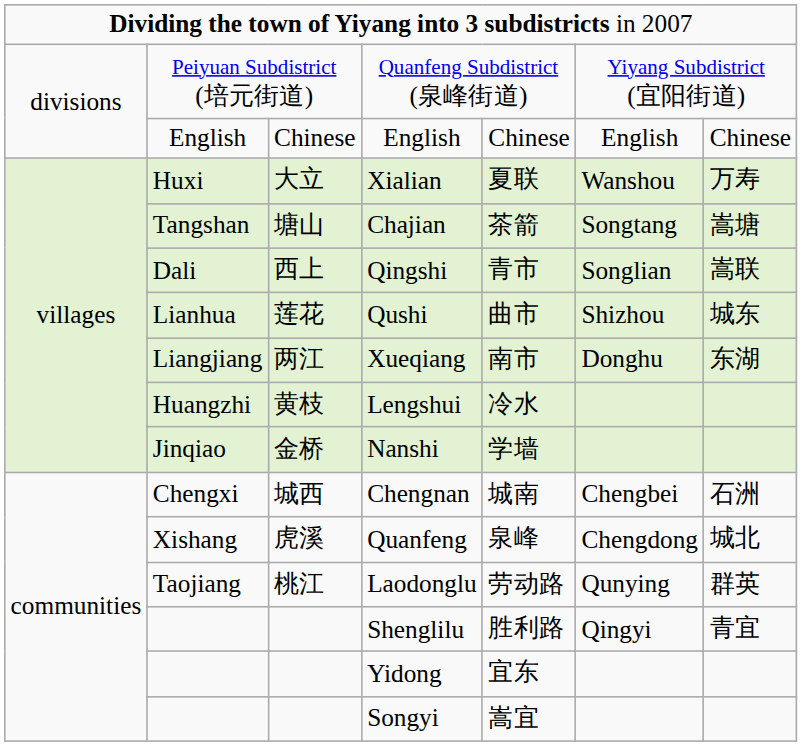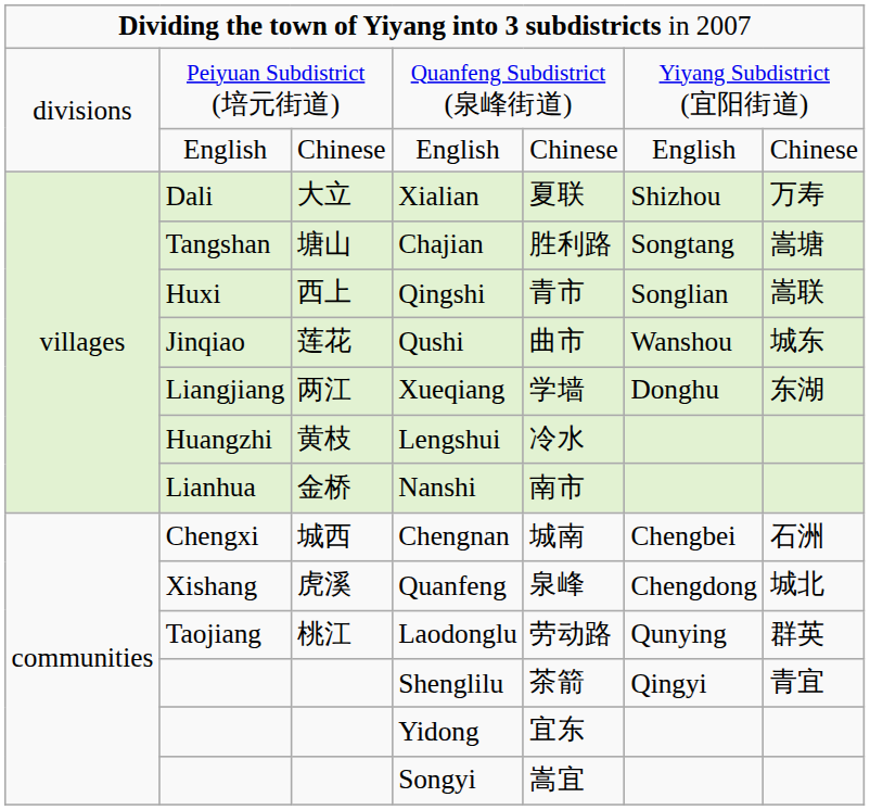 <table table class="wikitable">
 <tr>
 <td align=center colspan=7><strong>Dividing the town of Yiyang into 3 subdistricts</strong> in 2007</td>
 </tr>
 <tr align=center>
 <td rowspan=2>divisions</td>
 <td align=center colspan=2><small><a href='#'>Peiyuan Subdistrict</a></small><br>(培元街道)</td>
 <td align=center colspan=2><small><a href='#'>Quanfeng Subdistrict</a></small><br>(泉峰街道)</td>
 <td align=center colspan=2><small><a href='#'>Yiyang Subdistrict</a></small><br>(宜阳街道)</td>
 </tr>
 <tr align=center>
 <td>English</td>
 <td>Chinese</td>
 <td>English</td>
 <td>Chinese</td>
 <td>English</td>
 <td>Chinese</td>
 </tr>
 <tr bgcolor=#E2F2D2>
 <td align=center rowspan=7>villages</td>
-<td>Huxi</td>
+<td>Dali</td>
 <td>大立</td>
 <td>Xialian</td>
 <td>夏联</td>
-<td>Wanshou</td>
+<td>Shizhou</td>
 <td>万寿</td>
 </tr>
 <tr bgcolor=#E2F2D2>
 <td>Tangshan</td>
 <td>塘山</td>
 <td>Chajian</td>
-<td>茶箭</td>
+<td>胜利路</td>
 <td>Songtang</td>
 <td>嵩塘</td>
 </tr>
 <tr bgcolor=#E2F2D2>
-<td>Dali</td>
+<td>Huxi</td>
 <td>西上</td>
 <td>Qingshi</td>
 <td>青市</td>
 <td>Songlian</td>
 <td>嵩联</td>
 </tr>
 <tr bgcolor=#E2F2D2>
-<td>Lianhua</td>
+<td>Jinqiao</td>
 <td>莲花</td>
 <td>Qushi</td>
 <td>曲市</td>
-<td>Shizhou</td>
+<td>Wanshou</td>
 <td>城东</td>
 </tr>
 <tr bgcolor=#E2F2D2>
 <td>Liangjiang</td>
 <td>两江</td>
 <td>Xueqiang</td>
-<td>南市</td>
+<td>学墙</td>
 <td>Donghu</td>
 <td>东湖</td>
 </tr>
 <tr bgcolor=#E2F2D2>
 <td>Huangzhi</td>
 <td>黄枝</td>
 <td>Lengshui</td>
 <td>冷水</td>
 <td></td>
 <td></td>
 </tr>
 <tr bgcolor=#E2F2D2>
-<td>Jinqiao</td>
+<td>Lianhua</td>
 <td>金桥</td>
 <td>Nanshi</td>
-<td>学墙</td>
+<td>南市</td>
 <td></td>
 <td></td>
 </tr>
 <tr>
 <td align=center rowspan=6>communities</td>
 <td>Chengxi</td>
 <td>城西</td>
 <td>Chengnan</td>
 <td>城南</td>
 <td>Chengbei</td>
 <td>石洲</td>
 </tr>
 <tr>
 <td>Xishang</td>
 <td>虎溪</td>
 <td>Quanfeng</td>
 <td>泉峰</td>
 <td>Chengdong</td>
 <td>城北</td>
 </tr>
 <tr>
 <td>Taojiang</td>
 <td>桃江</td>
 <td>Laodonglu</td>
 <td>劳动路</td>
 <td>Qunying</td>
 <td>群英</td>
 </tr>
 <tr>
 <td></td>
 <td></td>
 <td>Shenglilu</td>
-<td>胜利路</td>
+<td>茶箭</td>
 <td>Qingyi</td>
 <td>青宜</td>
 </tr>
 <tr>
 <td></td>
 <td></td>
 <td>Yidong</td>
 <td>宜东</td>
 <td></td>
 <td></td>
 </tr>
 <tr>
 <td></td>
 <td></td>
 <td>Songyi</td>
 <td>嵩宜</td>
 <td></td>
 <td></td>
 </tr>
 </table>
